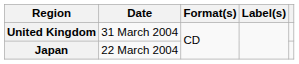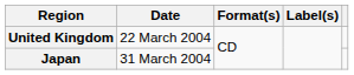 <table class="wikitable plainrowheaders">
 <tr>
 <th scope="col">Region</th>
 <th scope="col">Date</th>
 <th scope="col">Format(s)</th>
 <th scope="col">Label(s)</th>
 <th scope="col"></th>
 </tr>
 <tr>
 <th scope="row">United Kingdom</th>
-<td>31 March 2004</td>
+<td>22 March 2004</td>
 <td rowspan="2">CD</td>
 <td rowspan="2"></td>
 <td></td>
 </tr>
 <tr>
 <th scope="row">Japan</th>
-<td>22 March 2004</td>
+<td>31 March 2004</td>
 <td></td>
 </tr>
 </table>
